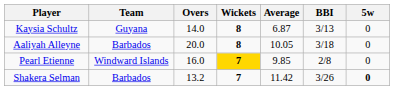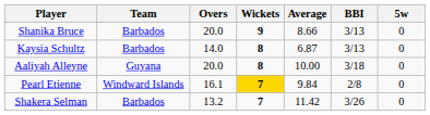 <table class="wikitable" style="text-align:center">
 <tr>
 <th width=125>Player</th>
 <th width=125>Team</th>
 <th width=60>Overs</th>
 <th width=60>Wickets</th>
 <th width=60>Average</th>
 <th width=60>BBI</th>
 <th width=60>5w</th>
 </tr>
 <tr>
+<td><a href='#'>Shanika Bruce</a></td>
+<td><a href='#'>Barbados</a></td>
+<td>20.0</td>
+<td><strong>9</strong></td>
+<td>8.66</td>
+<td>3/13</td>
+<td>0</td>
+</tr>
+<tr>
 <td><a href='#'>Kaysia Schultz</a></td>
-<td><a href='#'>Guyana</a></td>
+<td><a href='#'>Barbados</a></td>
 <td>14.0</td>
 <td><strong>8</strong></td>
 <td>6.87</td>
 <td>3/13</td>
 <td>0</td>
 </tr>
 <tr>
 <td><a href='#'>Aaliyah Alleyne</a></td>
-<td><a href='#'>Barbados</a></td>
+<td><a href='#'>Guyana</a></td>
 <td>20.0</td>
 <td><strong>8</strong></td>
-<td>10.05</td>
+<td>10.00</td>
 <td>3/18</td>
 <td>0</td>
 </tr>
 <tr>
 <td><a href='#'>Pearl Etienne</a></td>
 <td><a href='#'>Windward Islands</a></td>
-<td>16.0</td>
+<td>16.1</td>
 <td style="background: gold;"><strong>7</strong></td>
-<td>9.85</td>
+<td>9.84</td>
 <td>2/8</td>
 <td>0</td>
 </tr>
 <tr>
 <td><a href='#'>Shakera Selman</a></td>
 <td><a href='#'>Barbados</a></td>
 <td>13.2</td>
 <td><strong>7</strong></td>
 <td>11.42</td>
 <td>3/26</td>
-<td><strong>0</strong></td>
+<td>0</td>
 </tr>
 </table>
